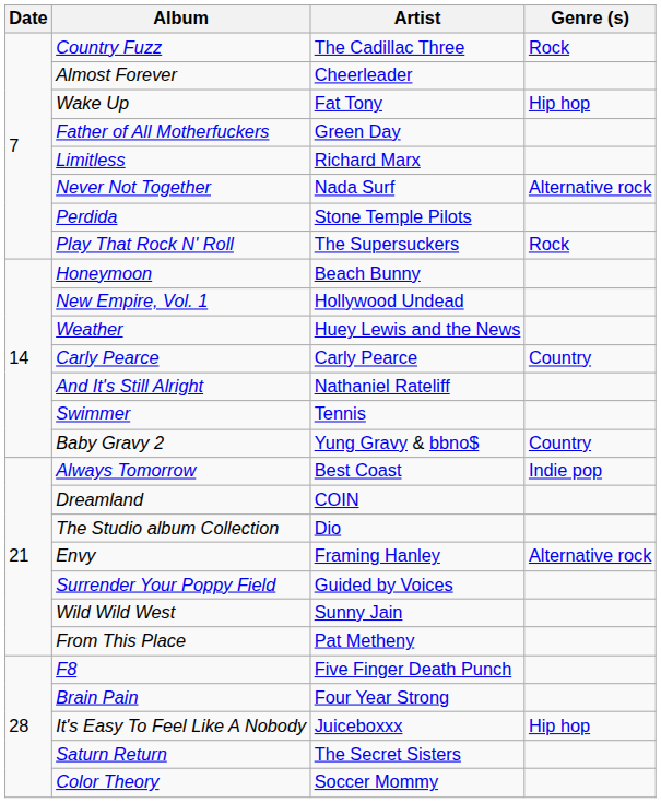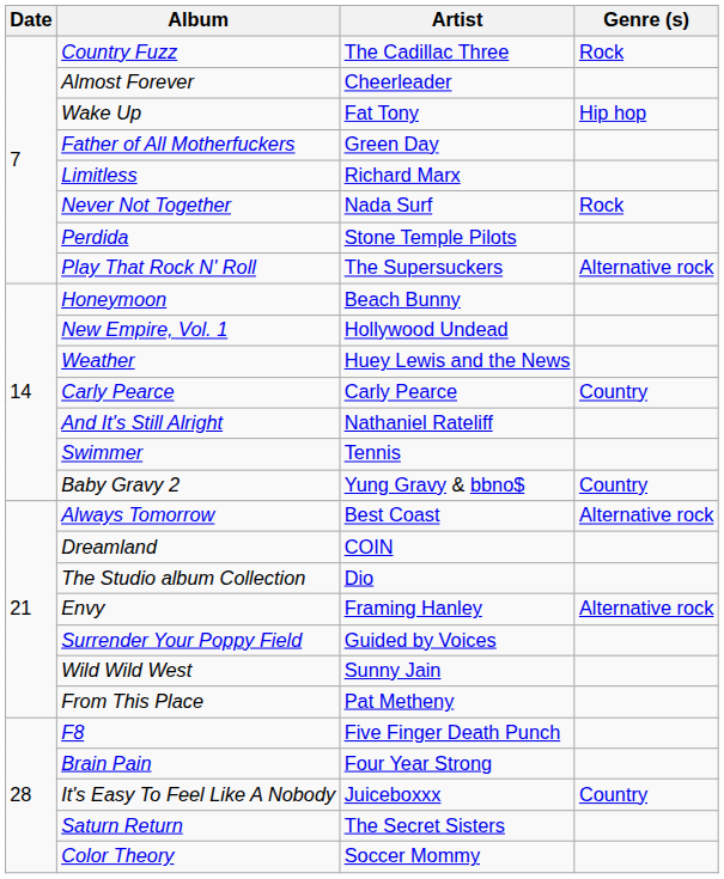 <table class="wikitable">
 <tr>
 <th>Date</th>
 <th>Album</th>
 <th>Artist</th>
 <th>Genre (s)</th>
 </tr>
 <tr>
 <td rowspan="8">7</td>
 <td><em><a href='#'>Country Fuzz</a></em></td>
 <td><a href='#'>The Cadillac Three</a></td>
 <td><a href='#'>Rock</a></td>
 </tr>
 <tr>
 <td><em>Almost Forever</em></td>
 <td><a href='#'>Cheerleader</a></td>
 <td></td>
 </tr>
 <tr>
 <td><em>Wake Up</em></td>
 <td><a href='#'>Fat Tony</a></td>
 <td><a href='#'>Hip hop</a></td>
 </tr>
 <tr>
 <td><em><a href='#'>Father of All Motherfuckers</a></em></td>
 <td><a href='#'>Green Day</a></td>
 <td></td>
 </tr>
 <tr>
 <td><em><a href='#'>Limitless</a></em></td>
 <td><a href='#'>Richard Marx</a></td>
 <td></td>
 </tr>
 <tr>
 <td><em><a href='#'>Never Not Together</a></em></td>
 <td><a href='#'>Nada Surf</a></td>
-<td><a href='#'>Alternative rock</a></td>
+<td><a href='#'>Rock</a></td>
 </tr>
 <tr>
 <td><em><a href='#'>Perdida</a></em></td>
 <td><a href='#'>Stone Temple Pilots</a></td>
 <td></td>
 </tr>
 <tr>
 <td><em><a href='#'>Play That Rock N' Roll</a></em></td>
 <td><a href='#'>The Supersuckers</a></td>
-<td><a href='#'>Rock</a></td>
+<td><a href='#'>Alternative rock</a></td>
 </tr>
 <tr>
 <td rowspan="7">14</td>
 <td><em><a href='#'>Honeymoon</a></em></td>
 <td><a href='#'>Beach Bunny</a></td>
 <td></td>
 </tr>
 <tr>
 <td><em><a href='#'>New Empire, Vol. 1</a></em></td>
 <td><a href='#'>Hollywood Undead</a></td>
 <td></td>
 </tr>
 <tr>
 <td><em><a href='#'>Weather</a></em></td>
 <td><a href='#'>Huey Lewis and the News</a></td>
 <td></td>
 </tr>
 <tr>
 <td><em><a href='#'>Carly Pearce</a></em></td>
 <td><a href='#'>Carly Pearce</a></td>
 <td><a href='#'>Country</a></td>
 </tr>
 <tr>
 <td><em><a href='#'>And It's Still Alright</a></em></td>
 <td><a href='#'>Nathaniel Rateliff</a></td>
 <td></td>
 </tr>
 <tr>
 <td><em><a href='#'>Swimmer</a></em></td>
 <td><a href='#'>Tennis</a></td>
 <td></td>
 </tr>
 <tr>
 <td><em>Baby Gravy 2</em></td>
 <td><a href='#'>Yung Gravy</a> & <a href='#'>bbno$</a></td>
 <td><a href='#'>Country</a></td>
 </tr>
 <tr>
 <td rowspan="7">21</td>
 <td><em><a href='#'>Always Tomorrow</a></em></td>
 <td><a href='#'>Best Coast</a></td>
-<td><a href='#'>Indie pop</a></td>
+<td><a href='#'>Alternative rock</a></td>
 </tr>
 <tr>
 <td><em>Dreamland</em></td>
 <td><a href='#'>COIN</a></td>
 <td></td>
 </tr>
 <tr>
 <td><em>The Studio album Collection</em></td>
 <td><a href='#'>Dio</a></td>
 <td></td>
 </tr>
 <tr>
 <td><em>Envy</em></td>
 <td><a href='#'>Framing Hanley</a></td>
 <td><a href='#'>Alternative rock</a></td>
 </tr>
 <tr>
 <td><em><a href='#'>Surrender Your Poppy Field</a></em></td>
 <td><a href='#'>Guided by Voices</a></td>
 <td></td>
 </tr>
 <tr>
 <td><em>Wild Wild West</em></td>
 <td><a href='#'>Sunny Jain</a></td>
 <td></td>
 </tr>
 <tr>
 <td><em>From This Place</em></td>
 <td><a href='#'>Pat Metheny</a></td>
 <td></td>
 </tr>
 <tr>
 <td rowspan="5">28</td>
 <td><em><a href='#'>F8</a></em></td>
 <td><a href='#'>Five Finger Death Punch</a></td>
 <td></td>
 </tr>
 <tr>
 <td><em><a href='#'>Brain Pain</a></em></td>
 <td><a href='#'>Four Year Strong</a></td>
 <td></td>
 </tr>
 <tr>
 <td><em>It's Easy To Feel Like A Nobody</em></td>
 <td><a href='#'>Juiceboxxx</a></td>
-<td><a href='#'>Hip hop</a></td>
+<td><a href='#'>Country</a></td>
 </tr>
 <tr>
 <td><em><a href='#'>Saturn Return</a></em></td>
 <td><a href='#'>The Secret Sisters</a></td>
 <td></td>
 </tr>
 <tr>
 <td><em><a href='#'>Color Theory</a></em></td>
 <td><a href='#'>Soccer Mommy</a></td>
 <td></td>
 </tr>
 </table>
